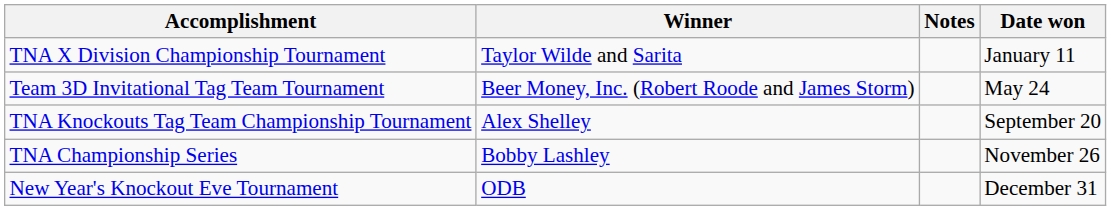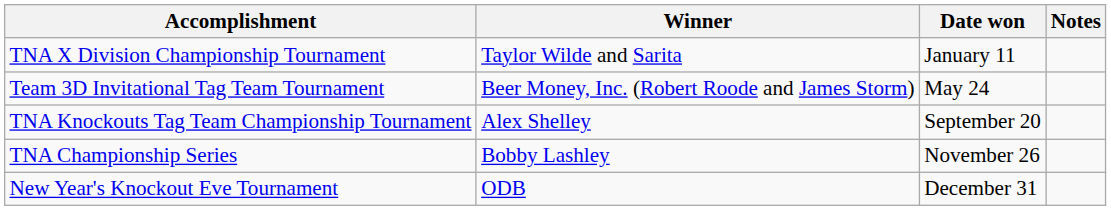 <table class="wikitable">
 <tr>
 <th>Accomplishment</th>
 <th>Winner</th>
+<th>Date won</th>
 <th>Notes</th>
-<th>Date won</th>
 </tr>
 <tr>
 <td><a href='#'>TNA X Division Championship Tournament</a></td>
 <td><a href='#'>Taylor Wilde</a> and <a href='#'>Sarita</a></td>
+<td>January 11</td>
 <td></td>
-<td>January 11</td>
 </tr>
 <tr>
 <td><a href='#'>Team 3D Invitational Tag Team Tournament</a></td>
 <td><a href='#'>Beer Money, Inc.</a> (<a href='#'>Robert Roode</a> and <a href='#'>James Storm</a>)</td>
+<td>May 24</td>
 <td></td>
-<td>May 24</td>
 </tr>
 <tr>
 <td><a href='#'>TNA Knockouts Tag Team Championship Tournament</a></td>
 <td><a href='#'>Alex Shelley</a></td>
+<td>September 20</td>
 <td></td>
-<td>September 20</td>
 </tr>
 <tr>
 <td><a href='#'>TNA Championship Series</a></td>
 <td><a href='#'>Bobby Lashley</a></td>
+<td>November 26</td>
 <td></td>
-<td>November 26</td>
 </tr>
 <tr>
 <td><a href='#'>New Year's Knockout Eve Tournament</a></td>
 <td><a href='#'>ODB</a></td>
+<td>December 31</td>
 <td></td>
-<td>December 31</td>
 </tr>
 </table>
